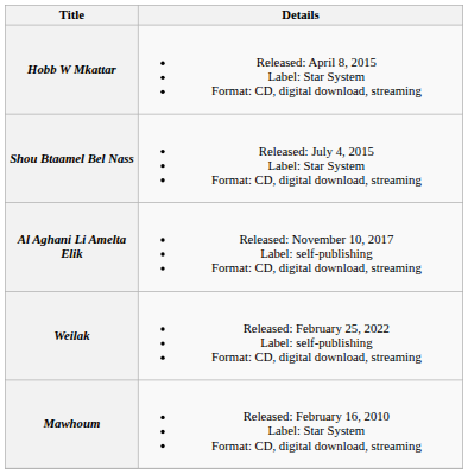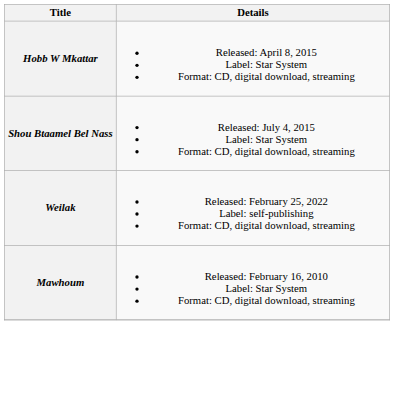 <table class="wikitable plainrowheaders" style="text-align:center;">
 <tr>
 <th scope="col" rowspan="1" style="width:10em;">Title</th>
 <th scope="col" rowspan="1" style="width:25em;">Details</th>
 </tr>
 <tr>
 <th scope="row"><em>Hobb W Mkattar</em></th>
 <td><br><ul><li>Released: April 8, 2015</li><li>Label: Star System</li><li>Format: CD, digital download, streaming</li></ul></td>
 </tr>
 <tr>
 <th scope="row"><em>Shou Btaamel Bel Nass</em></th>
 <td><br><ul><li>Released: July 4, 2015</li><li>Label: Star System</li><li>Format: CD, digital download, streaming</li></ul></td>
 </tr>
 <tr>
-<th scope="row"><em>Al Aghani Li Amelta Elik</em></th>
-<td><br><ul><li>Released: November 10, 2017</li><li>Label: self-publishing</li><li>Format: CD, digital download, streaming</li></ul></td>
-</tr>
-<tr>
 <th scope="row"><em>Weilak</em></th>
 <td><br><ul><li>Released: February 25, 2022</li><li>Label: self-publishing</li><li>Format: CD, digital download, streaming</li></ul></td>
 </tr>
 <tr>
 <th scope="row"><em>Mawhoum</em></th>
 <td><br><ul><li>Released: February 16, 2010</li><li>Label: Star System</li><li>Format: CD, digital download, streaming</li></ul></td>
 </tr>
 <tr>
 </tr>
 </table>
